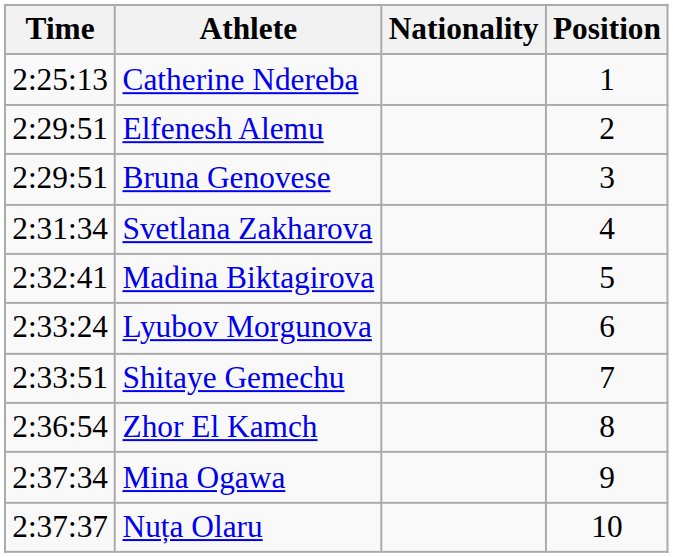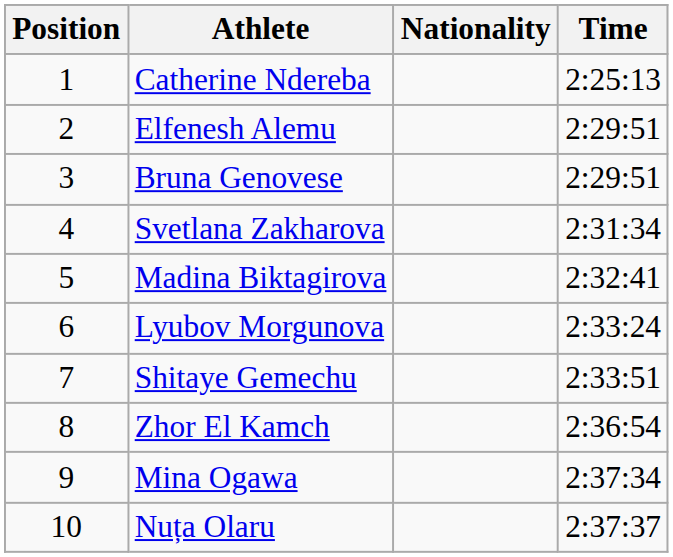 <table class="wikitable sortable">
 <tr>
-<th>Time</th>
+<th>Position</th>
 <th>Athlete</th>
 <th>Nationality</th>
-<th>Position</th>
+<th>Time</th>
 </tr>
 <tr>
-<td>2:25:13</td>
+<td style="text-align:center">1</td>
 <td><a href='#'>Catherine Ndereba</a></td>
 <td></td>
-<td style="text-align:center">1</td>
+<td>2:25:13</td>
 </tr>
 <tr>
-<td>2:29:51</td>
+<td style="text-align:center">2</td>
 <td><a href='#'>Elfenesh Alemu</a></td>
 <td></td>
-<td style="text-align:center">2</td>
+<td>2:29:51</td>
 </tr>
 <tr>
-<td>2:29:51</td>
+<td style="text-align:center">3</td>
 <td><a href='#'>Bruna Genovese</a></td>
 <td></td>
-<td style="text-align:center">3</td>
+<td>2:29:51</td>
 </tr>
 <tr>
-<td>2:31:34</td>
+<td style="text-align:center">4</td>
 <td><a href='#'>Svetlana Zakharova</a></td>
 <td></td>
-<td style="text-align:center">4</td>
+<td>2:31:34</td>
 </tr>
 <tr>
-<td>2:32:41</td>
+<td style="text-align:center">5</td>
 <td><a href='#'>Madina Biktagirova</a></td>
 <td></td>
-<td style="text-align:center">5</td>
+<td>2:32:41</td>
 </tr>
 <tr>
-<td>2:33:24</td>
+<td style="text-align:center">6</td>
 <td><a href='#'>Lyubov Morgunova</a></td>
 <td></td>
-<td style="text-align:center">6</td>
+<td>2:33:24</td>
 </tr>
 <tr>
-<td>2:33:51</td>
+<td style="text-align:center">7</td>
 <td><a href='#'>Shitaye Gemechu</a></td>
 <td></td>
-<td style="text-align:center">7</td>
+<td>2:33:51</td>
 </tr>
 <tr>
-<td>2:36:54</td>
+<td style="text-align:center">8</td>
 <td><a href='#'>Zhor El Kamch</a></td>
 <td></td>
-<td style="text-align:center">8</td>
+<td>2:36:54</td>
 </tr>
 <tr>
-<td>2:37:34</td>
+<td style="text-align:center">9</td>
 <td><a href='#'>Mina Ogawa</a></td>
 <td></td>
-<td style="text-align:center">9</td>
+<td>2:37:34</td>
 </tr>
 <tr>
-<td>2:37:37</td>
+<td style="text-align:center">10</td>
 <td><a href='#'>Nuța Olaru</a></td>
 <td></td>
-<td style="text-align:center">10</td>
+<td>2:37:37</td>
 </tr>
 </table>
